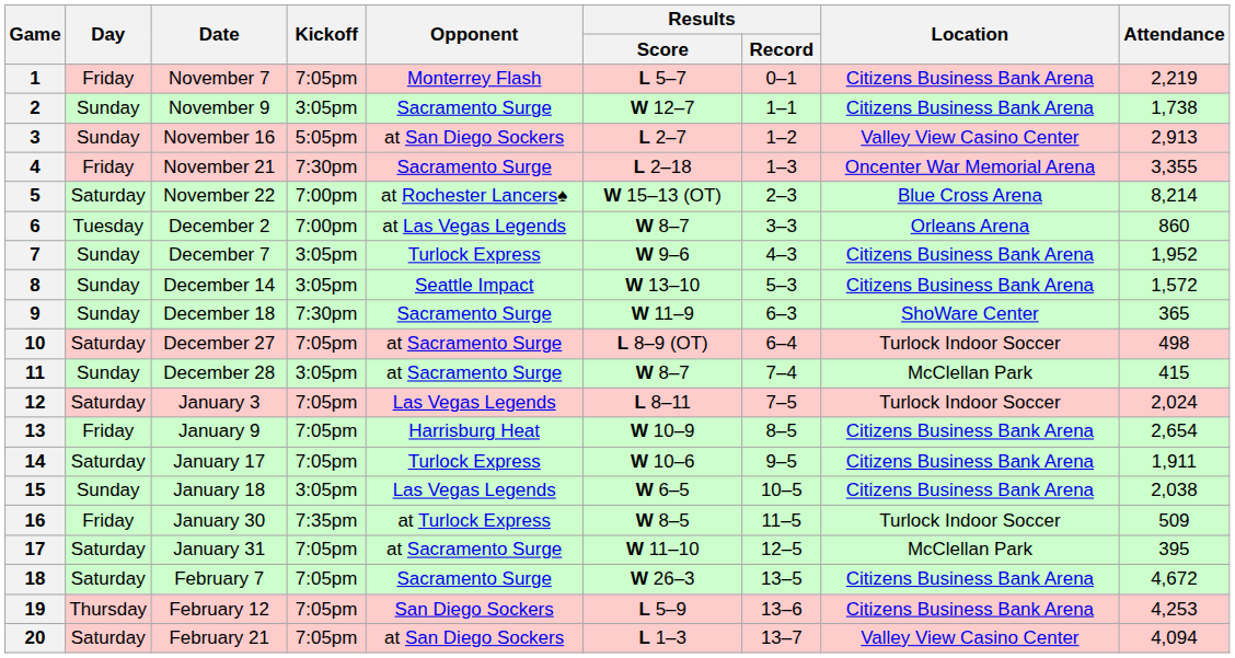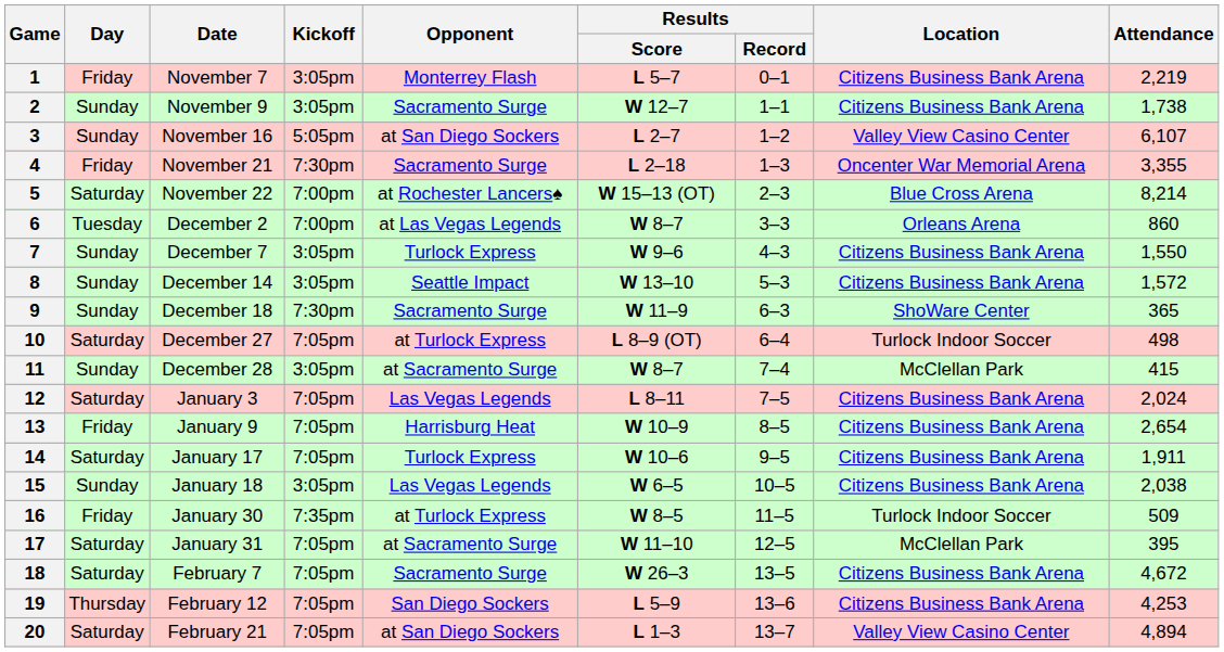 <table class="wikitable">
 <tr>
 <th rowspan="2" width="40">Game</th>
 <th rowspan="2" width="60">Day</th>
 <th rowspan="2" width="110">Date</th>
 <th rowspan="2" width="60">Kickoff</th>
 <th rowspan="2" width="180">Opponent</th>
 <th colspan="2" width="190">Results</th>
 <th rowspan="2" width="250">Location</th>
 <th rowspan="2" width="80">Attendance</th>
 </tr>
 <tr>
 <th width="130">Score</th>
 <th width="60">Record</th>
 </tr>
 <tr align="center" bgcolor="#FFCCCC">
 <th>1</th>
 <td>Friday</td>
 <td>November 7</td>
-<td>7:05pm</td>
+<td>3:05pm</td>
 <td><a href='#'>Monterrey Flash</a></td>
 <td><strong>L</strong> 5–7</td>
 <td>0–1</td>
 <td><a href='#'>Citizens Business Bank Arena</a></td>
 <td>2,219</td>
 </tr>
 <tr align="center" bgcolor="#CCFFCC">
 <th>2</th>
 <td>Sunday</td>
 <td>November 9</td>
 <td>3:05pm</td>
 <td><a href='#'>Sacramento Surge</a></td>
 <td><strong>W</strong> 12–7</td>
 <td>1–1</td>
 <td><a href='#'>Citizens Business Bank Arena</a></td>
 <td>1,738</td>
 </tr>
 <tr align="center" bgcolor="#FFCCCC">
 <th>3</th>
 <td>Sunday</td>
 <td>November 16</td>
 <td>5:05pm</td>
 <td>at <a href='#'>San Diego Sockers</a></td>
 <td><strong>L</strong> 2–7</td>
 <td>1–2</td>
 <td><a href='#'>Valley View Casino Center</a></td>
-<td>2,913</td>
+<td>6,107</td>
 </tr>
 <tr align="center" bgcolor="#FFCCCC">
 <th>4</th>
 <td>Friday</td>
 <td>November 21</td>
 <td>7:30pm</td>
 <td><a href='#'>Sacramento Surge</a></td>
 <td><strong>L</strong> 2–18</td>
 <td>1–3</td>
 <td><a href='#'>Oncenter War Memorial Arena</a></td>
 <td>3,355</td>
 </tr>
 <tr align="center" bgcolor="#CCFFCC">
 <th>5</th>
 <td>Saturday</td>
 <td>November 22</td>
 <td>7:00pm</td>
 <td>at <a href='#'>Rochester Lancers</a>♠</td>
 <td><strong>W</strong> 15–13 (OT)</td>
 <td>2–3</td>
 <td><a href='#'>Blue Cross Arena</a></td>
 <td>8,214</td>
 </tr>
 <tr align="center" bgcolor="#CCFFCC">
 <th>6</th>
 <td>Tuesday</td>
 <td>December 2</td>
 <td>7:00pm</td>
 <td>at <a href='#'>Las Vegas Legends</a></td>
 <td><strong>W</strong> 8–7</td>
 <td>3–3</td>
 <td><a href='#'>Orleans Arena</a></td>
 <td>860</td>
 </tr>
 <tr align="center" bgcolor="#CCFFCC">
 <th>7</th>
 <td>Sunday</td>
 <td>December 7</td>
 <td>3:05pm</td>
 <td><a href='#'>Turlock Express</a></td>
 <td><strong>W</strong> 9–6</td>
 <td>4–3</td>
 <td><a href='#'>Citizens Business Bank Arena</a></td>
-<td>1,952</td>
+<td>1,550</td>
 </tr>
 <tr align="center" bgcolor="#CCFFCC">
 <th>8</th>
 <td>Sunday</td>
 <td>December 14</td>
 <td>3:05pm</td>
 <td><a href='#'>Seattle Impact</a></td>
 <td><strong>W</strong> 13–10</td>
 <td>5–3</td>
 <td><a href='#'>Citizens Business Bank Arena</a></td>
 <td>1,572</td>
 </tr>
 <tr align="center" bgcolor="#CCFFCC">
 <th>9</th>
 <td>Sunday</td>
 <td>December 18</td>
 <td>7:30pm</td>
 <td><a href='#'>Sacramento Surge</a></td>
 <td><strong>W</strong> 11–9</td>
 <td>6–3</td>
 <td><a href='#'>ShoWare Center</a></td>
 <td>365</td>
 </tr>
 <tr align="center" bgcolor="#FFCCCC">
 <th>10</th>
 <td>Saturday</td>
 <td>December 27</td>
 <td>7:05pm</td>
-<td>at <a href='#'>Sacramento Surge</a></td>
+<td>at <a href='#'>Turlock Express</a></td>
 <td><strong>L</strong> 8–9 (OT)</td>
 <td>6–4</td>
 <td>Turlock Indoor Soccer</td>
 <td>498</td>
 </tr>
 <tr align="center" bgcolor="#CCFFCC">
 <th>11</th>
 <td>Sunday</td>
 <td>December 28</td>
 <td>3:05pm</td>
 <td>at <a href='#'>Sacramento Surge</a></td>
 <td><strong>W</strong> 8–7</td>
 <td>7–4</td>
 <td>McClellan Park</td>
 <td>415</td>
 </tr>
 <tr align="center" bgcolor="#FFCCCC">
 <th>12</th>
 <td>Saturday</td>
 <td>January 3</td>
 <td>7:05pm</td>
 <td><a href='#'>Las Vegas Legends</a></td>
 <td><strong>L</strong> 8–11</td>
 <td>7–5</td>
-<td>Turlock Indoor Soccer</td>
+<td><a href='#'>Citizens Business Bank Arena</a></td>
 <td>2,024</td>
 </tr>
 <tr align="center" bgcolor="#CCFFCC">
 <th>13</th>
 <td>Friday</td>
 <td>January 9</td>
 <td>7:05pm</td>
 <td><a href='#'>Harrisburg Heat</a></td>
 <td><strong>W</strong> 10–9</td>
 <td>8–5</td>
 <td><a href='#'>Citizens Business Bank Arena</a></td>
 <td>2,654</td>
 </tr>
 <tr align="center" bgcolor="#CCFFCC">
 <th>14</th>
 <td>Saturday</td>
 <td>January 17</td>
 <td>7:05pm</td>
 <td><a href='#'>Turlock Express</a></td>
 <td><strong>W</strong> 10–6</td>
 <td>9–5</td>
 <td><a href='#'>Citizens Business Bank Arena</a></td>
 <td>1,911</td>
 </tr>
 <tr align="center" bgcolor="#CCFFCC">
 <th>15</th>
 <td>Sunday</td>
 <td>January 18</td>
 <td>3:05pm</td>
 <td><a href='#'>Las Vegas Legends</a></td>
 <td><strong>W</strong> 6–5</td>
 <td>10–5</td>
 <td><a href='#'>Citizens Business Bank Arena</a></td>
 <td>2,038</td>
 </tr>
 <tr align="center" bgcolor="#CCFFCC">
 <th>16</th>
 <td>Friday</td>
 <td>January 30</td>
 <td>7:35pm</td>
 <td>at <a href='#'>Turlock Express</a></td>
 <td><strong>W</strong> 8–5</td>
 <td>11–5</td>
 <td>Turlock Indoor Soccer</td>
 <td>509</td>
 </tr>
 <tr align="center" bgcolor="#CCFFCC">
 <th>17</th>
 <td>Saturday</td>
 <td>January 31</td>
 <td>7:05pm</td>
 <td>at <a href='#'>Sacramento Surge</a></td>
 <td><strong>W</strong> 11–10</td>
 <td>12–5</td>
 <td>McClellan Park</td>
 <td>395</td>
 </tr>
 <tr align="center" bgcolor="#CCFFCC">
 <th>18</th>
 <td>Saturday</td>
 <td>February 7</td>
 <td>7:05pm</td>
 <td><a href='#'>Sacramento Surge</a></td>
 <td><strong>W</strong> 26–3</td>
 <td>13–5</td>
 <td><a href='#'>Citizens Business Bank Arena</a></td>
 <td>4,672</td>
 </tr>
 <tr align="center" bgcolor="#FFCCCC">
 <th>19</th>
 <td>Thursday</td>
 <td>February 12</td>
 <td>7:05pm</td>
 <td><a href='#'>San Diego Sockers</a></td>
 <td><strong>L</strong> 5–9</td>
 <td>13–6</td>
 <td><a href='#'>Citizens Business Bank Arena</a></td>
 <td>4,253</td>
 </tr>
 <tr align="center" bgcolor="#FFCCCC">
 <th>20</th>
 <td>Saturday</td>
 <td>February 21</td>
 <td>7:05pm</td>
 <td>at <a href='#'>San Diego Sockers</a></td>
 <td><strong>L</strong> 1–3</td>
 <td>13–7</td>
 <td><a href='#'>Valley View Casino Center</a></td>
-<td>4,094</td>
+<td>4,894</td>
 </tr>
 </table>
